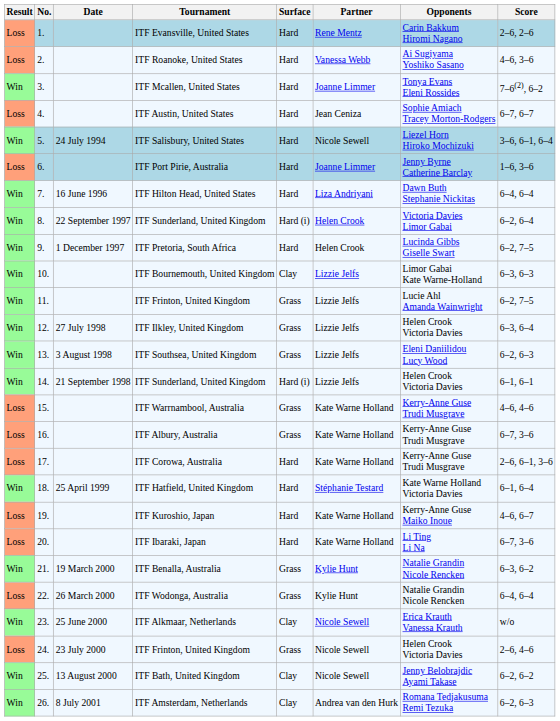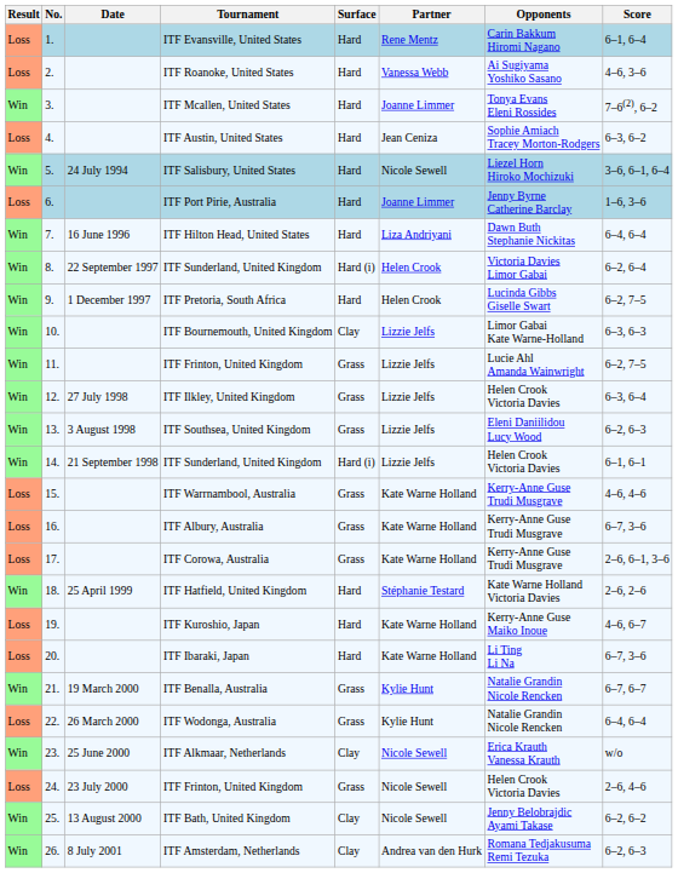 <table class="sortable wikitable" style="font-size:97%;">
 <tr>
 <th>Result</th>
 <th>No.</th>
 <th>Date</th>
 <th>Tournament</th>
 <th>Surface</th>
 <th>Partner</th>
 <th>Opponents</th>
 <th>Score</th>
 </tr>
 <tr style="background:lightblue;">
 <td style="background:#ffa07a;">Loss</td>
 <td>1.</td>
 <td></td>
 <td>ITF Evansville, United States</td>
 <td>Hard</td>
 <td> <a href='#'>Rene Mentz</a></td>
 <td> <a href='#'>Carin Bakkum</a> <br>  <a href='#'>Hiromi Nagano</a></td>
-<td>2–6, 2–6</td>
+<td>6–1, 6–4</td>
 </tr>
 <tr bgcolor=#f0f8ff>
 <td style="background:#ffa07a;">Loss</td>
 <td>2.</td>
 <td></td>
 <td>ITF Roanoke, United States</td>
 <td>Hard</td>
 <td> <a href='#'>Vanessa Webb</a></td>
 <td> <a href='#'>Ai Sugiyama</a> <br>  <a href='#'>Yoshiko Sasano</a></td>
 <td>4–6, 3–6</td>
 </tr>
 <tr bgcolor=#f0f8ff>
 <td style="background:#98fb98;">Win</td>
 <td>3.</td>
 <td></td>
 <td>ITF Mcallen, United States</td>
 <td>Hard</td>
 <td> <a href='#'>Joanne Limmer</a></td>
 <td> <a href='#'>Tonya Evans</a> <br>  <a href='#'>Eleni Rossides</a></td>
 <td>7–6<sup>(2)</sup>, 6–2</td>
 </tr>
 <tr bgcolor=#f0f8ff>
 <td style="background:#ffa07a;">Loss</td>
 <td>4.</td>
 <td></td>
 <td>ITF Austin, United States</td>
 <td>Hard</td>
 <td> Jean Ceniza</td>
 <td> <a href='#'>Sophie Amiach</a> <br>  <a href='#'>Tracey Morton-Rodgers</a></td>
-<td>6–7, 6–7</td>
+<td>6–3, 6–2</td>
 </tr>
 <tr bgcolor="lightblue">
 <td style="background:#98fb98;">Win</td>
 <td>5.</td>
 <td>24 July 1994</td>
 <td>ITF Salisbury, United States</td>
 <td>Hard</td>
 <td> Nicole Sewell</td>
 <td> <a href='#'>Liezel Horn</a> <br>  <a href='#'>Hiroko Mochizuki</a></td>
 <td>3–6, 6–1, 6–4</td>
 </tr>
 <tr style="background:lightblue;">
 <td style="background:#ffa07a;">Loss</td>
 <td>6.</td>
 <td></td>
 <td>ITF Port Pirie, Australia</td>
 <td>Hard</td>
 <td> <a href='#'>Joanne Limmer</a></td>
 <td> <a href='#'>Jenny Byrne</a> <br>  <a href='#'>Catherine Barclay</a></td>
 <td>1–6, 3–6</td>
 </tr>
 <tr bgcolor="#f0f8ff">
 <td style="background:#98fb98;">Win</td>
 <td>7.</td>
 <td>16 June 1996</td>
 <td>ITF Hilton Head, United States</td>
 <td>Hard</td>
 <td> <a href='#'>Liza Andriyani</a></td>
 <td> <a href='#'>Dawn Buth</a> <br>  <a href='#'>Stephanie Nickitas</a></td>
 <td>6–4, 6–4</td>
 </tr>
 <tr bgcolor=f0f8ff>
 <td style="background:#98fb98;">Win</td>
 <td>8.</td>
 <td>22 September 1997</td>
 <td>ITF Sunderland, United Kingdom</td>
 <td>Hard (i)</td>
 <td> <a href='#'>Helen Crook</a></td>
 <td> <a href='#'>Victoria Davies</a> <br>  <a href='#'>Limor Gabai</a></td>
 <td>6–2, 6–4</td>
 </tr>
 <tr bgcolor=f0f8ff>
 <td style="background:#98fb98;">Win</td>
 <td>9.</td>
 <td>1 December 1997</td>
 <td>ITF Pretoria, South Africa</td>
 <td>Hard</td>
 <td> Helen Crook</td>
 <td> <a href='#'>Lucinda Gibbs</a> <br>  <a href='#'>Giselle Swart</a></td>
 <td>6–2, 7–5</td>
 </tr>
 <tr bgcolor=#f0f8ff>
 <td style="background:#98fb98;">Win</td>
 <td>10.</td>
 <td></td>
 <td>ITF Bournemouth, United Kingdom</td>
 <td>Clay</td>
 <td> <a href='#'>Lizzie Jelfs</a></td>
 <td> Limor Gabai <br>  Kate Warne-Holland</td>
 <td>6–3, 6–3</td>
 </tr>
 <tr bgcolor=f0f8ff>
 <td style="background:#98fb98;">Win</td>
 <td>11.</td>
 <td></td>
 <td>ITF Frinton, United Kingdom</td>
 <td>Grass</td>
 <td> Lizzie Jelfs</td>
 <td> Lucie Ahl <br>  <a href='#'>Amanda Wainwright</a></td>
 <td>6–2, 7–5</td>
 </tr>
 <tr bgcolor=f0f8ff>
 <td style="background:#98fb98;">Win</td>
 <td>12.</td>
 <td>27 July 1998</td>
 <td>ITF Ilkley, United Kingdom</td>
 <td>Grass</td>
 <td> Lizzie Jelfs</td>
 <td> Helen Crook <br>  Victoria Davies</td>
 <td>6–3, 6–4</td>
 </tr>
 <tr bgcolor="#f0f8ff">
 <td style="background:#98fb98;">Win</td>
 <td>13.</td>
 <td>3 August 1998</td>
 <td>ITF Southsea, United Kingdom</td>
 <td>Grass</td>
 <td> Lizzie Jelfs</td>
 <td> <a href='#'>Eleni Daniilidou</a> <br>  <a href='#'>Lucy Wood</a></td>
 <td>6–2, 6–3</td>
 </tr>
 <tr bgcolor=f0f8ff>
 <td style="background:#98fb98;">Win</td>
 <td>14.</td>
 <td>21 September 1998</td>
 <td>ITF Sunderland, United Kingdom</td>
 <td>Hard (i)</td>
 <td> Lizzie Jelfs</td>
 <td> Helen Crook <br>  Victoria Davies</td>
 <td>6–1, 6–1</td>
 </tr>
 <tr bgcolor=#f0f8ff>
 <td style="background:#ffa07a;">Loss</td>
 <td>15.</td>
 <td></td>
 <td>ITF Warrnambool, Australia</td>
 <td>Grass</td>
 <td> Kate Warne Holland</td>
 <td> <a href='#'>Kerry-Anne Guse</a> <br>  <a href='#'>Trudi Musgrave</a></td>
 <td>4–6, 4–6</td>
 </tr>
 <tr bgcolor=#f0f8ff>
 <td style="background:#ffa07a;">Loss</td>
 <td>16.</td>
 <td></td>
 <td>ITF Albury, Australia</td>
 <td>Grass</td>
 <td> Kate Warne Holland</td>
 <td> Kerry-Anne Guse <br>  Trudi Musgrave</td>
 <td>6–7, 3–6</td>
 </tr>
 <tr bgcolor=#f0f8ff>
 <td style="background:#ffa07a;">Loss</td>
 <td>17.</td>
 <td></td>
 <td>ITF Corowa, Australia</td>
-<td>Hard</td>
+<td>Grass</td>
 <td> Kate Warne Holland</td>
 <td> Kerry-Anne Guse <br>  Trudi Musgrave</td>
 <td>2–6, 6–1, 3–6</td>
 </tr>
 <tr bgcolor=f0f8ff>
 <td style="background:#98fb98;">Win</td>
 <td>18.</td>
 <td>25 April 1999</td>
 <td>ITF Hatfield, United Kingdom</td>
 <td>Hard</td>
 <td> <a href='#'>Stéphanie Testard</a></td>
 <td> Kate Warne Holland <br>  Victoria Davies</td>
-<td>6–1, 6–4</td>
+<td>2–6, 2–6</td>
 </tr>
 <tr bgcolor=#f0f8ff>
 <td style="background:#ffa07a;">Loss</td>
 <td>19.</td>
 <td></td>
 <td>ITF Kuroshio, Japan</td>
 <td>Hard</td>
 <td> Kate Warne Holland</td>
 <td> Kerry-Anne Guse <br>  <a href='#'>Maiko Inoue</a></td>
 <td>4–6, 6–7</td>
 </tr>
 <tr bgcolor=#f0f8ff>
 <td style="background:#ffa07a;">Loss</td>
 <td>20.</td>
 <td></td>
 <td>ITF Ibaraki, Japan</td>
 <td>Hard</td>
 <td> Kate Warne Holland</td>
 <td> <a href='#'>Li Ting</a> <br>  <a href='#'>Li Na</a></td>
 <td>6–7, 3–6</td>
 </tr>
 <tr style="background:#f0f8ff;">
 <td style="background:#98fb98;">Win</td>
 <td>21.</td>
 <td>19 March 2000</td>
 <td>ITF Benalla, Australia</td>
 <td>Grass</td>
 <td> <a href='#'>Kylie Hunt</a></td>
 <td> <a href='#'>Natalie Grandin</a> <br>  <a href='#'>Nicole Rencken</a></td>
-<td>6–3, 6–2</td>
+<td>6–7, 6–7</td>
 </tr>
 <tr style="background:#f0f8ff;">
 <td style="background:#ffa07a;">Loss</td>
 <td>22.</td>
 <td>26 March 2000</td>
 <td>ITF Wodonga, Australia</td>
 <td>Grass</td>
 <td> Kylie Hunt</td>
 <td> Natalie Grandin <br>  Nicole Rencken</td>
 <td>6–4, 6–4</td>
 </tr>
 <tr style="background:#f0f8ff;">
 <td style="background:#98fb98;">Win</td>
 <td>23.</td>
 <td>25 June 2000</td>
 <td>ITF Alkmaar, Netherlands</td>
 <td>Clay</td>
 <td> <a href='#'>Nicole Sewell</a></td>
 <td> <a href='#'>Erica Krauth</a> <br>  <a href='#'>Vanessa Krauth</a></td>
 <td>w/o</td>
 </tr>
 <tr style="background:#f0f8ff;">
 <td style="background:#ffa07a;">Loss</td>
 <td>24.</td>
 <td>23 July 2000</td>
 <td>ITF Frinton, United Kingdom</td>
 <td>Grass</td>
 <td> Nicole Sewell</td>
 <td> Helen Crook <br>  Victoria Davies</td>
 <td>2–6, 4–6</td>
 </tr>
 <tr style="background:#f0f8ff;">
 <td style="background:#98fb98;">Win</td>
 <td>25.</td>
 <td>13 August 2000</td>
 <td>ITF Bath, United Kingdom</td>
 <td>Clay</td>
 <td> Nicole Sewell</td>
 <td> <a href='#'>Jenny Belobrajdic</a> <br>  <a href='#'>Ayami Takase</a></td>
 <td>6–2, 6–2</td>
 </tr>
 <tr bgcolor=#f0f8ff>
 <td style="background:#98fb98;">Win</td>
 <td>26.</td>
 <td>8 July 2001</td>
 <td>ITF Amsterdam, Netherlands</td>
 <td>Clay</td>
 <td> Andrea van den Hurk</td>
 <td> <a href='#'>Romana Tedjakusuma</a> <br>  <a href='#'>Remi Tezuka</a></td>
 <td>6–2, 6–3</td>
 </tr>
 </table>
